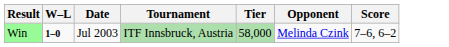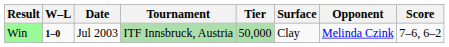 <table class="sortable wikitable">
 <tr>
 <th>Result</th>
 <th class="unsortable">W–L</th>
 <th>Date</th>
 <th>Tournament</th>
 <th>Tier</th>
+<th>Surface</th>
 <th>Opponent</th>
 <th class="unsortable">Score</th>
 </tr>
 <tr>
 <td bgcolor="98FB98">Win</td>
 <td><strong><small>1–0</small></strong></td>
 <td>Jul 2003</td>
 <td style="background:#addfad;">ITF Innsbruck, Austria</td>
-<td style="background:#addfad;">58,000</td>
+<td style="background:#addfad;">50,000</td>
+<td>Clay</td>
 <td> <a href='#'>Melinda Czink</a></td>
 <td>7–6, 6–2</td>
 </tr>
 </table>
